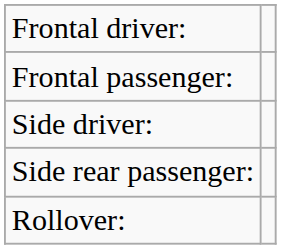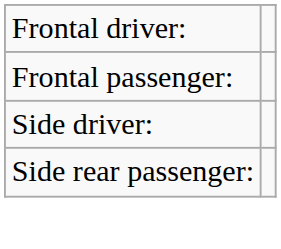 <table class="wikitable">
 <tr>
 <td>Frontal driver:</td>
 <td></td>
 </tr>
 <tr>
 <td>Frontal passenger:</td>
 <td></td>
 </tr>
 <tr>
 <td>Side driver:</td>
 <td></td>
 </tr>
 <tr>
 <td>Side rear passenger:</td>
 <td></td>
 </tr>
-<tr>
-<td>Rollover:</td>
-<td></td>
-</tr>
 </table>
